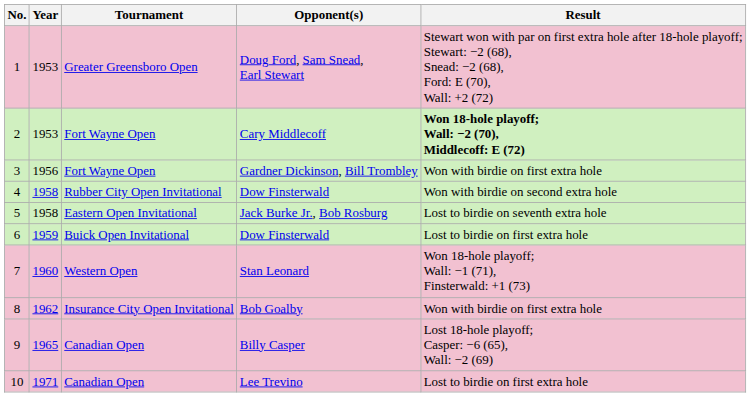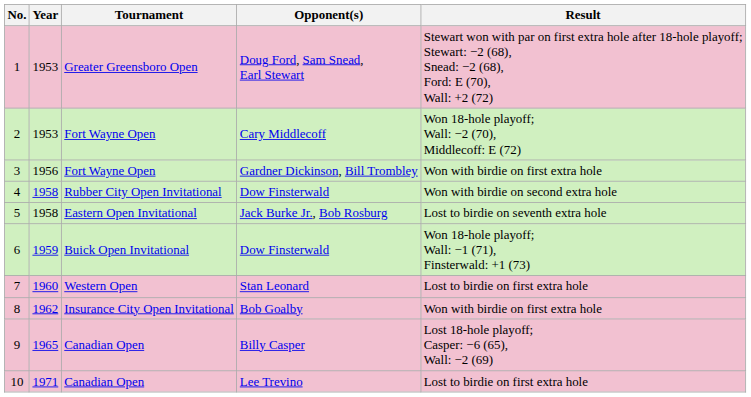 <table class="wikitable" style="font-size:95%;">
 <tr>
 <th>No.</th>
 <th>Year</th>
 <th>Tournament</th>
 <th>Opponent(s)</th>
 <th>Result</th>
 </tr>
 <tr style="background:#F2C1D1;">
 <td align=center>1</td>
 <td>1953</td>
 <td><a href='#'>Greater Greensboro Open</a></td>
 <td> <a href='#'>Doug Ford</a>,  <a href='#'>Sam Snead</a>,<br> <a href='#'>Earl Stewart</a></td>
 <td>Stewart won with par on first extra hole after 18-hole playoff;<br>Stewart: −2 (68),<br>Snead: −2 (68),<br>Ford: E (70),<br>Wall: +2 (72)</td>
 </tr>
 <tr style="background:#D0F0C0;">
 <td align=center>2</td>
 <td>1953</td>
 <td><a href='#'>Fort Wayne Open</a></td>
 <td> <a href='#'>Cary Middlecoff</a></td>
-<td><strong>Won 18-hole playoff;<br>Wall: −2 (70),<br>Middlecoff: E (72)</strong></td>
+<td>Won 18-hole playoff;<br>Wall: −2 (70),<br>Middlecoff: E (72)</td>
 </tr>
 <tr style="background:#D0F0C0;">
 <td align=center>3</td>
 <td>1956</td>
 <td><a href='#'>Fort Wayne Open</a></td>
 <td> <a href='#'>Gardner Dickinson</a>,  <a href='#'>Bill Trombley</a></td>
 <td>Won with birdie on first extra hole</td>
 </tr>
 <tr style="background:#D0F0C0;">
 <td align=center>4</td>
 <td><a href='#'>1958</a></td>
 <td><a href='#'>Rubber City Open Invitational</a></td>
 <td> <a href='#'>Dow Finsterwald</a></td>
 <td>Won with birdie on second extra hole</td>
 </tr>
 <tr style="background:#D0F0C0;">
 <td align=center>5</td>
 <td>1958</td>
 <td><a href='#'>Eastern Open Invitational</a></td>
 <td> <a href='#'>Jack Burke Jr.</a>,  <a href='#'>Bob Rosburg</a></td>
 <td>Lost to birdie on seventh extra hole</td>
 </tr>
 <tr style="background:#D0F0C0;">
 <td align=center>6</td>
 <td><a href='#'>1959</a></td>
 <td><a href='#'>Buick Open Invitational</a></td>
 <td> <a href='#'>Dow Finsterwald</a></td>
-<td>Lost to birdie on first extra hole</td>
+<td>Won 18-hole playoff;<br>Wall: −1 (71),<br>Finsterwald: +1 (73)</td>
 </tr>
 <tr style="background:#F2C1D1;">
 <td align=center>7</td>
 <td><a href='#'>1960</a></td>
 <td><a href='#'>Western Open</a></td>
 <td> <a href='#'>Stan Leonard</a></td>
-<td>Won 18-hole playoff;<br>Wall: −1 (71),<br>Finsterwald: +1 (73)</td>
+<td>Lost to birdie on first extra hole</td>
 </tr>
 <tr style="background:#F2C1D1;">
 <td align=center>8</td>
 <td><a href='#'>1962</a></td>
 <td><a href='#'>Insurance City Open Invitational</a></td>
 <td> <a href='#'>Bob Goalby</a></td>
 <td>Won with birdie on first extra hole</td>
 </tr>
 <tr style="background:#F2C1D1;">
 <td align=center>9</td>
 <td><a href='#'>1965</a></td>
 <td><a href='#'>Canadian Open</a></td>
 <td> <a href='#'>Billy Casper</a></td>
 <td>Lost 18-hole playoff;<br>Casper: −6 (65),<br>Wall: −2 (69)</td>
 </tr>
 <tr style="background:#F2C1D1;">
 <td align=center>10</td>
 <td><a href='#'>1971</a></td>
 <td><a href='#'>Canadian Open</a></td>
 <td> <a href='#'>Lee Trevino</a></td>
 <td>Lost to birdie on first extra hole</td>
 </tr>
 </table>
